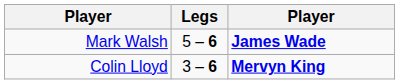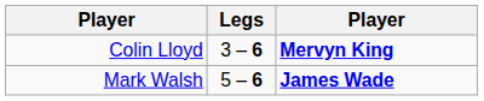 <table class=wikitable style="text-align:center">
 <tr>
 <th width=163>Player</th>
 <th width=50>Legs</th>
 <th width=163>Player</th>
 </tr>
 <tr align=left>
+<td align=right><a href='#'>Colin Lloyd</a> </td>
+<td align=center>3 – <strong>6</strong></td>
+<td> <strong><a href='#'>Mervyn King</a></strong></td>
+</tr>
+<tr align=left>
 <td align=right><a href='#'>Mark Walsh</a> </td>
 <td align=center>5 – <strong>6</strong></td>
 <td> <strong><a href='#'>James Wade</a></strong></td>
 </tr>
-<tr align=left>
-<td align=right><a href='#'>Colin Lloyd</a> </td>
-<td align=center>3 – <strong>6</strong></td>
-<td> <strong><a href='#'>Mervyn King</a></strong></td>
-</tr>
 </table>
